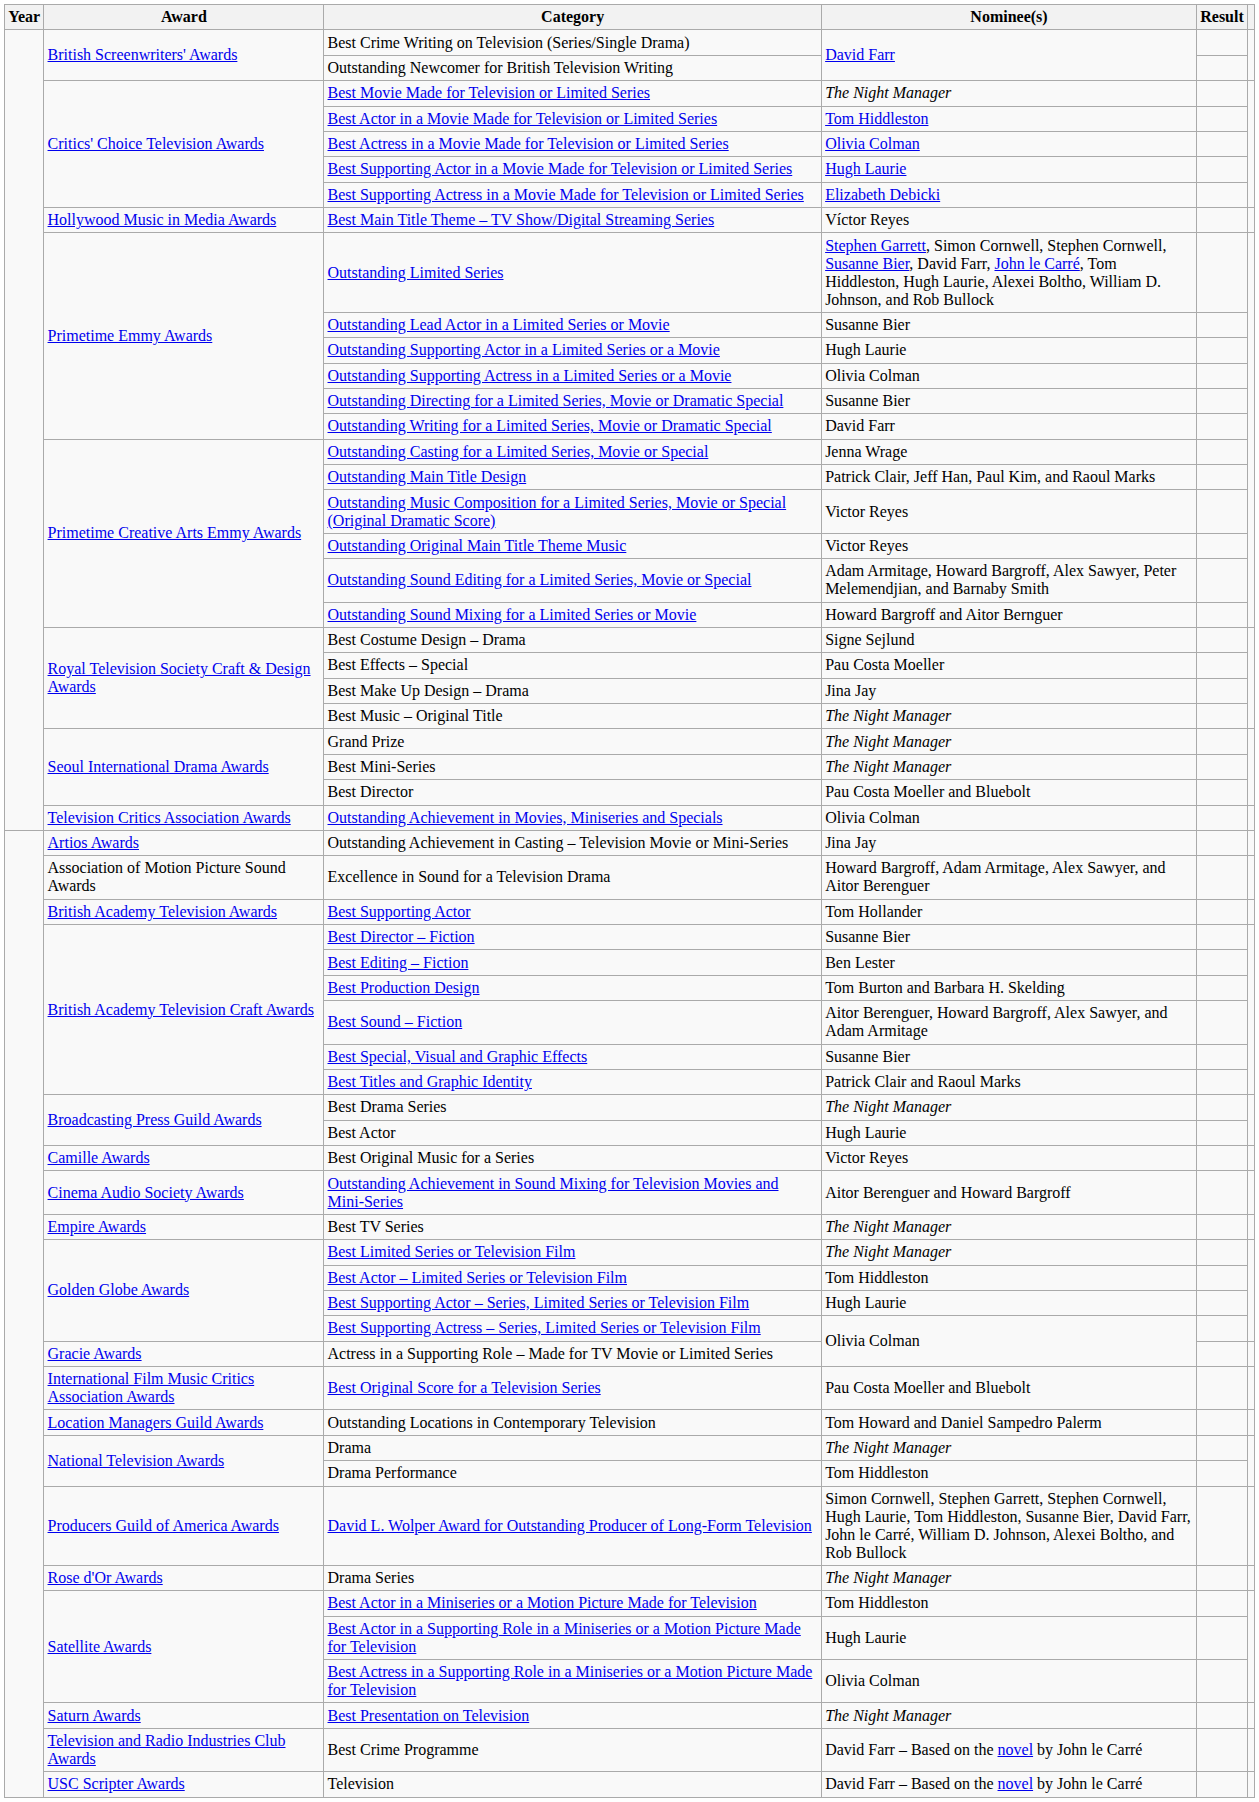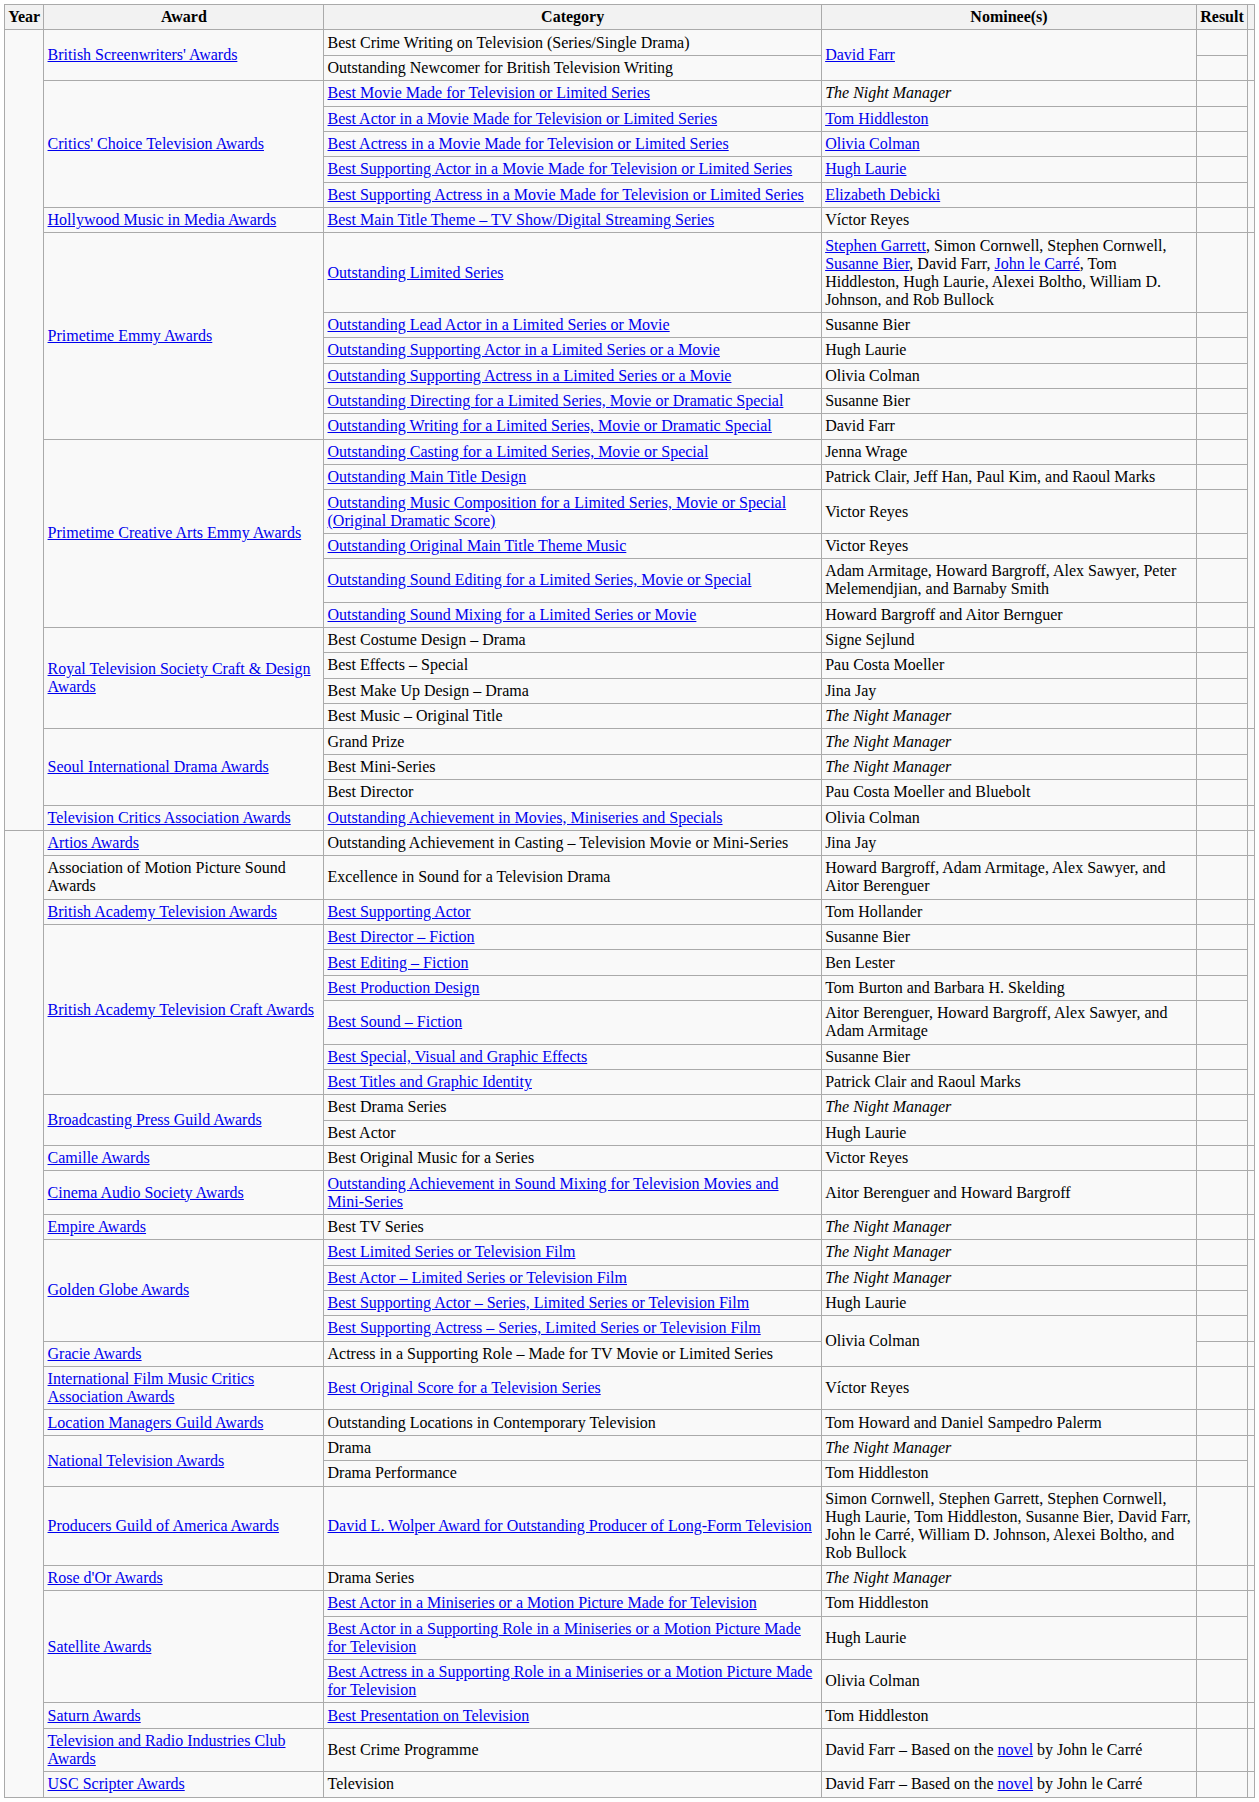 <table class="wikitable sortable plainrowheaders" style="width:99%;">
 <tr>
 <th scope="col">Year</th>
 <th scope="col">Award</th>
 <th scope="col">Category</th>
 <th scope="col" style="width:30%;">Nominee(s)</th>
 <th scope="col">Result</th>
 <th scope="col" class="unsortable"></th>
 </tr>
 <tr>
 <td rowspan="28"></td>
 <td rowspan="2"><a href='#'>British Screenwriters' Awards</a></td>
 <td>Best Crime Writing on Television (Series/Single Drama)</td>
 <td rowspan="2"><a href='#'>David Farr</a></td>
 <td></td>
 <td align="center" rowspan="2"></td>
 </tr>
 <tr>
 <td>Outstanding Newcomer for British Television Writing</td>
 <td></td>
 </tr>
 <tr>
 <td rowspan="5"><a href='#'>Critics' Choice Television Awards</a></td>
 <td><a href='#'>Best Movie Made for Television or Limited Series</a></td>
 <td><em>The Night Manager</em></td>
 <td></td>
 <td align="center" rowspan="5"></td>
 </tr>
 <tr>
 <td><a href='#'>Best Actor in a Movie Made for Television or Limited Series</a></td>
 <td><a href='#'>Tom Hiddleston</a></td>
 <td></td>
 </tr>
 <tr>
 <td><a href='#'>Best Actress in a Movie Made for Television or Limited Series</a></td>
 <td><a href='#'>Olivia Colman</a></td>
 <td></td>
 </tr>
 <tr>
 <td><a href='#'>Best Supporting Actor in a Movie Made for Television or Limited Series</a></td>
 <td><a href='#'>Hugh Laurie</a></td>
 <td></td>
 </tr>
 <tr>
 <td><a href='#'>Best Supporting Actress in a Movie Made for Television or Limited Series</a></td>
 <td><a href='#'>Elizabeth Debicki</a></td>
 <td></td>
 </tr>
 <tr>
 <td><a href='#'>Hollywood Music in Media Awards</a></td>
 <td><a href='#'>Best Main Title Theme – TV Show/Digital Streaming Series</a></td>
 <td>Víctor Reyes</td>
 <td></td>
 <td align="center"></td>
 </tr>
 <tr>
 <td rowspan="6"><a href='#'>Primetime Emmy Awards</a></td>
 <td><a href='#'>Outstanding Limited Series</a></td>
 <td><a href='#'>Stephen Garrett</a>, Simon Cornwell, Stephen Cornwell, <a href='#'>Susanne Bier</a>, David Farr, <a href='#'>John le Carré</a>, Tom Hiddleston, Hugh Laurie, Alexei Boltho, William D. Johnson, and Rob Bullock</td>
 <td></td>
 <td align="center" rowspan="12"></td>
 </tr>
 <tr>
 <td><a href='#'>Outstanding Lead Actor in a Limited Series or Movie</a></td>
 <td>Susanne Bier</td>
 <td></td>
 </tr>
 <tr>
 <td><a href='#'>Outstanding Supporting Actor in a Limited Series or a Movie</a></td>
 <td>Hugh Laurie</td>
 <td></td>
 </tr>
 <tr>
 <td><a href='#'>Outstanding Supporting Actress in a Limited Series or a Movie</a></td>
 <td>Olivia Colman</td>
 <td></td>
 </tr>
 <tr>
 <td><a href='#'>Outstanding Directing for a Limited Series, Movie or Dramatic Special</a></td>
 <td>Susanne Bier</td>
 <td></td>
 </tr>
 <tr>
 <td><a href='#'>Outstanding Writing for a Limited Series, Movie or Dramatic Special</a></td>
 <td>David Farr</td>
 <td></td>
 </tr>
 <tr>
 <td rowspan="6"><a href='#'>Primetime Creative Arts Emmy Awards</a></td>
 <td><a href='#'>Outstanding Casting for a Limited Series, Movie or Special</a></td>
 <td>Jenna Wrage</td>
 <td></td>
 </tr>
 <tr>
 <td><a href='#'>Outstanding Main Title Design</a></td>
 <td>Patrick Clair, Jeff Han, Paul Kim, and Raoul Marks</td>
 <td></td>
 </tr>
 <tr>
 <td><a href='#'>Outstanding Music Composition for a Limited Series, Movie or Special (Original Dramatic Score)</a></td>
 <td>Victor Reyes </td>
 <td></td>
 </tr>
 <tr>
 <td><a href='#'>Outstanding Original Main Title Theme Music</a></td>
 <td>Victor Reyes</td>
 <td></td>
 </tr>
 <tr>
 <td><a href='#'>Outstanding Sound Editing for a Limited Series, Movie or Special</a></td>
 <td>Adam Armitage, Howard Bargroff, Alex Sawyer, Peter Melemendjian, and Barnaby Smith </td>
 <td></td>
 </tr>
 <tr>
 <td><a href='#'>Outstanding Sound Mixing for a Limited Series or Movie</a></td>
 <td>Howard Bargroff and Aitor Bernguer </td>
 <td></td>
 </tr>
 <tr>
 <td rowspan="4"><a href='#'>Royal Television Society Craft & Design Awards</a></td>
 <td>Best Costume Design – Drama</td>
 <td>Signe Sejlund</td>
 <td></td>
 <td align="center" rowspan="4"></td>
 </tr>
 <tr>
 <td>Best Effects – Special</td>
 <td>Pau Costa Moeller</td>
 <td></td>
 </tr>
 <tr>
 <td>Best Make Up Design – Drama</td>
 <td>Jina Jay</td>
 <td></td>
 </tr>
 <tr>
 <td>Best Music – Original Title</td>
 <td><em>The Night Manager</em></td>
 <td></td>
 </tr>
 <tr>
 <td rowspan="3"><a href='#'>Seoul International Drama Awards</a></td>
 <td>Grand Prize</td>
 <td><em>The Night Manager</em></td>
 <td></td>
 <td align="center" rowspan="3"></td>
 </tr>
 <tr>
 <td>Best Mini-Series</td>
 <td><em>The Night Manager</em></td>
 <td></td>
 </tr>
 <tr>
 <td>Best Director</td>
 <td>Pau Costa Moeller and Bluebolt</td>
 <td></td>
 </tr>
 <tr>
 <td><a href='#'>Television Critics Association Awards</a></td>
 <td><a href='#'>Outstanding Achievement in Movies, Miniseries and Specials</a></td>
 <td>Olivia Colman</td>
 <td></td>
 <td align="center"></td>
 </tr>
 <tr>
 <td rowspan="31"></td>
 <td><a href='#'>Artios Awards</a></td>
 <td>Outstanding Achievement in Casting – Television Movie or Mini-Series</td>
 <td>Jina Jay</td>
 <td></td>
 <td align="center"></td>
 </tr>
 <tr>
 <td>Association of Motion Picture Sound Awards</td>
 <td>Excellence in Sound for a Television Drama</td>
 <td>Howard Bargroff, Adam Armitage, Alex Sawyer, and Aitor Berenguer</td>
 <td></td>
 <td align="center"></td>
 </tr>
 <tr>
 <td><a href='#'>British Academy Television Awards</a></td>
 <td><a href='#'>Best Supporting Actor</a></td>
 <td>Tom Hollander</td>
 <td></td>
 <td align="center"></td>
 </tr>
 <tr>
 <td rowspan="6"><a href='#'>British Academy Television Craft Awards</a></td>
 <td><a href='#'>Best Director – Fiction</a></td>
 <td>Susanne Bier</td>
 <td></td>
 <td align="center" rowspan="6"></td>
 </tr>
 <tr>
 <td><a href='#'>Best Editing – Fiction</a></td>
 <td>Ben Lester</td>
 <td></td>
 </tr>
 <tr>
 <td><a href='#'>Best Production Design</a></td>
 <td>Tom Burton and Barbara H. Skelding</td>
 <td></td>
 </tr>
 <tr>
 <td><a href='#'>Best Sound – Fiction</a></td>
 <td>Aitor Berenguer, Howard Bargroff, Alex Sawyer, and Adam Armitage</td>
 <td></td>
 </tr>
 <tr>
 <td><a href='#'>Best Special, Visual and Graphic Effects</a></td>
 <td>Susanne Bier</td>
 <td></td>
 </tr>
 <tr>
 <td><a href='#'>Best Titles and Graphic Identity</a></td>
 <td>Patrick Clair and Raoul Marks</td>
 <td></td>
 </tr>
 <tr>
 <td rowspan="2"><a href='#'>Broadcasting Press Guild Awards</a></td>
 <td>Best Drama Series</td>
 <td><em>The Night Manager</em></td>
 <td></td>
 <td align="center" rowspan="2"></td>
 </tr>
 <tr>
 <td>Best Actor</td>
 <td>Hugh Laurie</td>
 <td></td>
 </tr>
 <tr>
 <td><a href='#'>Camille Awards</a></td>
 <td>Best Original Music for a Series</td>
 <td>Victor Reyes</td>
 <td></td>
 <td align="center"></td>
 </tr>
 <tr>
 <td><a href='#'>Cinema Audio Society Awards</a></td>
 <td><a href='#'>Outstanding Achievement in Sound Mixing for Television Movies and Mini-Series</a></td>
 <td>Aitor Berenguer and Howard Bargroff </td>
 <td></td>
 <td align="center"></td>
 </tr>
 <tr>
 <td><a href='#'>Empire Awards</a></td>
 <td>Best TV Series</td>
 <td><em>The Night Manager</em></td>
 <td></td>
 <td align="center"></td>
 </tr>
 <tr>
 <td rowspan="4"><a href='#'>Golden Globe Awards</a></td>
 <td><a href='#'>Best Limited Series or Television Film</a></td>
 <td><em>The Night Manager</em></td>
 <td></td>
 <td align="center" rowspan="4"></td>
 </tr>
 <tr>
 <td><a href='#'>Best Actor – Limited Series or Television Film</a></td>
-<td>Tom Hiddleston</td>
+<td><em>The Night Manager</em></td>
 <td></td>
 </tr>
 <tr>
 <td><a href='#'>Best Supporting Actor – Series, Limited Series or Television Film</a></td>
 <td>Hugh Laurie</td>
 <td></td>
 </tr>
 <tr>
 <td><a href='#'>Best Supporting Actress – Series, Limited Series or Television Film</a></td>
 <td rowspan="2">Olivia Colman</td>
 <td></td>
 </tr>
 <tr>
 <td><a href='#'>Gracie Awards</a></td>
 <td>Actress in a Supporting Role – Made for TV Movie or Limited Series</td>
 <td></td>
 <td align="center"></td>
 </tr>
 <tr>
 <td><a href='#'>International Film Music Critics Association Awards</a></td>
 <td><a href='#'>Best Original Score for a Television Series</a></td>
-<td>Pau Costa Moeller and Bluebolt</td>
+<td>Víctor Reyes</td>
 <td></td>
 <td align="center"></td>
 </tr>
 <tr>
 <td><a href='#'>Location Managers Guild Awards</a></td>
 <td>Outstanding Locations in Contemporary Television</td>
 <td>Tom Howard and Daniel Sampedro Palerm</td>
 <td></td>
 <td align="center"></td>
 </tr>
 <tr>
 <td rowspan="2"><a href='#'>National Television Awards</a></td>
 <td>Drama</td>
 <td><em>The Night Manager</em></td>
 <td></td>
 <td align="center" rowspan="2"></td>
 </tr>
 <tr>
 <td>Drama Performance</td>
 <td>Tom Hiddleston</td>
 <td></td>
 </tr>
 <tr>
 <td><a href='#'>Producers Guild of America Awards</a></td>
 <td><a href='#'>David L. Wolper Award for Outstanding Producer of Long-Form Television</a></td>
 <td>Simon Cornwell, Stephen Garrett, Stephen Cornwell, Hugh Laurie, Tom Hiddleston, Susanne Bier, David Farr, John le Carré, William D. Johnson, Alexei Boltho, and Rob Bullock</td>
 <td></td>
 <td align="center"></td>
 </tr>
 <tr>
 <td><a href='#'>Rose d'Or Awards</a></td>
 <td>Drama Series</td>
 <td><em>The Night Manager</em></td>
 <td></td>
 <td align="center"></td>
 </tr>
 <tr>
 <td rowspan="3"><a href='#'>Satellite Awards</a></td>
 <td><a href='#'>Best Actor in a Miniseries or a Motion Picture Made for Television</a></td>
 <td>Tom Hiddleston</td>
 <td></td>
 <td align="center" rowspan="3"></td>
 </tr>
 <tr>
 <td><a href='#'>Best Actor in a Supporting Role in a Miniseries or a Motion Picture Made for Television</a></td>
 <td>Hugh Laurie</td>
 <td></td>
 </tr>
 <tr>
 <td><a href='#'>Best Actress in a Supporting Role in a Miniseries or a Motion Picture Made for Television</a></td>
 <td>Olivia Colman</td>
 <td></td>
 </tr>
 <tr>
 <td><a href='#'>Saturn Awards</a></td>
 <td><a href='#'>Best Presentation on Television</a></td>
-<td><em>The Night Manager</em></td>
+<td>Tom Hiddleston</td>
 <td></td>
 <td align="center"></td>
 </tr>
 <tr>
 <td><a href='#'>Television and Radio Industries Club Awards</a></td>
 <td>Best Crime Programme</td>
 <td>David Farr – Based on the <a href='#'>novel</a> by John le Carré</td>
 <td></td>
 <td align="center"></td>
 </tr>
 <tr>
 <td><a href='#'>USC Scripter Awards</a></td>
 <td>Television</td>
 <td>David Farr – Based on the <a href='#'>novel</a> by John le Carré</td>
 <td></td>
 <td align="center"></td>
 </tr>
 </table>
